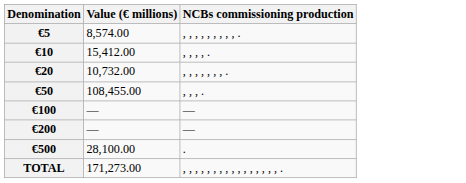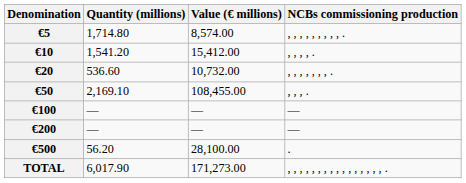 <table border="1" class="wikitable">
 <tr>
 <th>Denomination</th>
+<th>Quantity (millions)</th>
 <th>Value (€ millions)</th>
 <th>NCBs commissioning production</th>
 </tr>
 <tr>
 <th>€5</th>
+<td>1,714.80</td>
 <td>8,574.00</td>
 <td>, , , , ,  , , , , .</td>
 </tr>
 <tr>
 <th>€10</th>
+<td>1,541.20</td>
 <td>15,412.00</td>
 <td>, , , , .</td>
 </tr>
 <tr>
 <th>€20</th>
+<td>536.60</td>
 <td>10,732.00</td>
 <td>, , , , , , , .</td>
 </tr>
 <tr>
 <th>€50</th>
+<td>2,169.10</td>
 <td>108,455.00</td>
 <td>, , , .</td>
 </tr>
 <tr>
 <th>€100</th>
 <td>—</td>
 <td>—</td>
+<td>—</td>
 </tr>
 <tr>
 <th>€200</th>
 <td>—</td>
 <td>—</td>
+<td>—</td>
 </tr>
 <tr>
 <th>€500</th>
+<td>56.20</td>
 <td>28,100.00</td>
 <td>.</td>
 </tr>
 <tr>
 <th>TOTAL</th>
+<td>6,017.90</td>
 <td>171,273.00</td>
 <td>, , , , , , , , , , , , , , , , .</td>
 </tr>
 </table>
